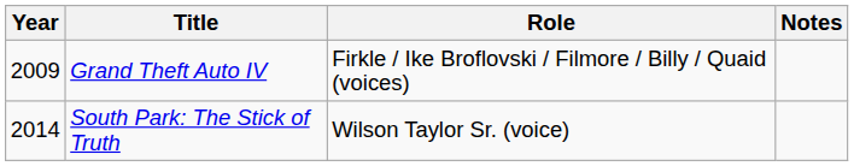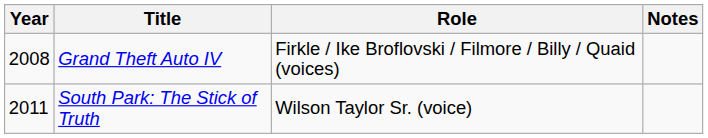 <table class="wikitable sortable">
 <tr>
 <th>Year</th>
 <th>Title</th>
 <th>Role</th>
 <th>Notes</th>
 </tr>
 <tr>
-<td>2009</td>
+<td>2008</td>
 <td><em><a href='#'>Grand Theft Auto IV</a></em></td>
 <td>Firkle / Ike Broflovski / Filmore / Billy / Quaid (voices)</td>
 <td></td>
 </tr>
 <tr>
-<td>2014</td>
+<td>2011</td>
 <td><em><a href='#'>South Park: The Stick of Truth</a></em></td>
 <td>Wilson Taylor Sr. (voice)</td>
 <td></td>
 </tr>
 </table>
